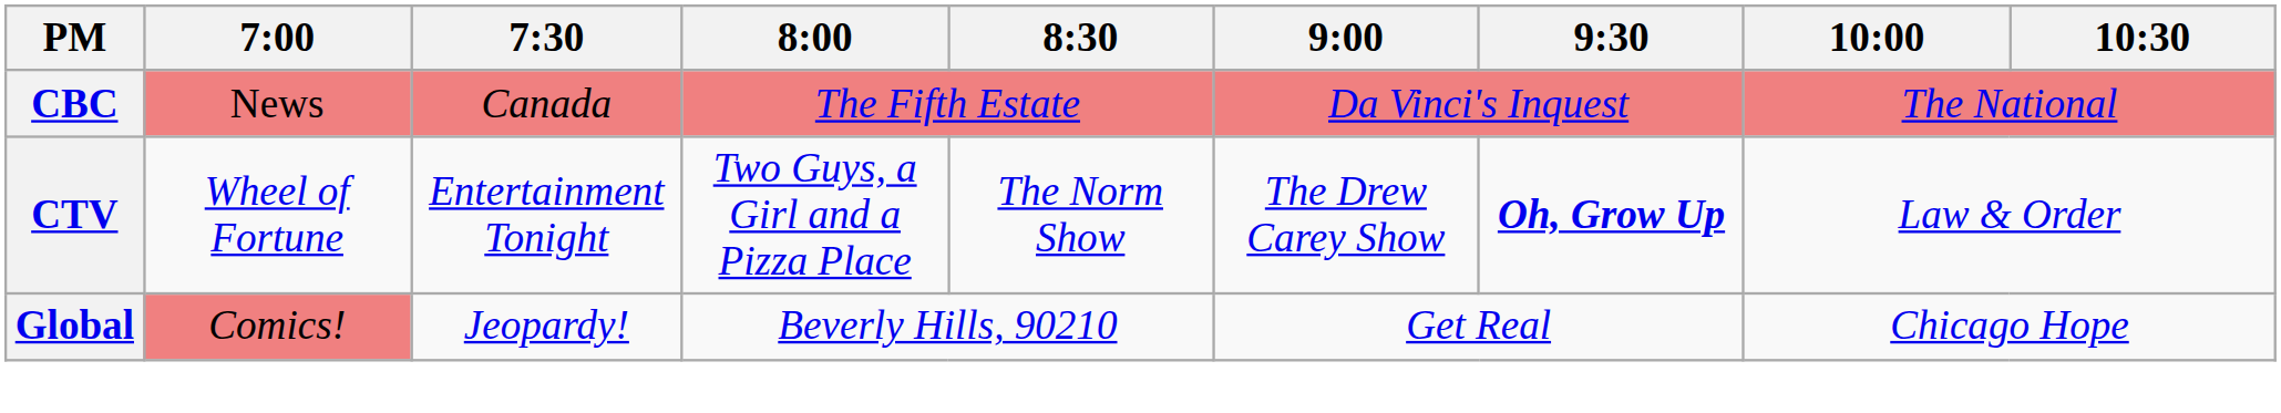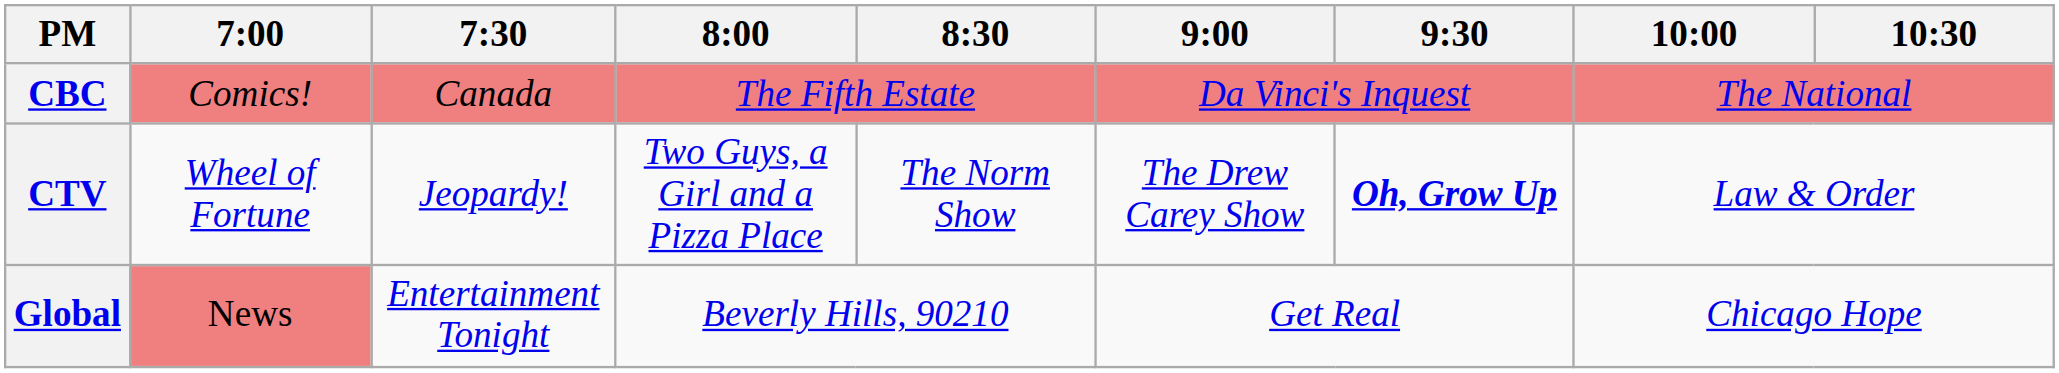 <table class="wikitable" width="100%">
 <tr>
 <th width="4%">PM</th>
 <th width="12%">7:00</th>
 <th width="12%">7:30</th>
 <th width="12%">8:00</th>
 <th width="12%">8:30</th>
 <th width="12%">9:00</th>
 <th width="12%">9:30</th>
 <th width="12%">10:00</th>
 <th width="12%">10:30</th>
 </tr>
 <tr align="center">
 <th><a href='#'>CBC</a></th>
-<td colspan="1" align="center" bgcolor="#F08080">News</td>
+<td colspan="1" align="center" bgcolor="#F08080"><em>Comics!</em></td>
 <td colspan="1" align="center" bgcolor="#F08080"><em>Canada</em></td>
 <td colspan="2" align="center" bgcolor="#F08080"><em><a href='#'>The Fifth Estate</a></em></td>
 <td colspan="2" align="center" bgcolor="#F08080"><em><a href='#'>Da Vinci's Inquest</a></em></td>
 <td colspan="2" align="center" bgcolor="#F08080"><em><a href='#'>The National</a></em></td>
 </tr>
 <tr align="center">
 <th><a href='#'>CTV</a></th>
 <td colspan="1" align="center"><em><a href='#'>Wheel of Fortune</a></em></td>
-<td colspan="1" align="center"><em><a href='#'>Entertainment Tonight</a></em></td>
+<td colspan="1" align="center"><em><a href='#'>Jeopardy!</a></em></td>
 <td colspan="1" align="center"><em><a href='#'>Two Guys, a Girl and a Pizza Place</a></em></td>
 <td colspan="1" align="center"><em><a href='#'>The Norm Show</a></em></td>
 <td colspan="1" align="center"><em><a href='#'>The Drew Carey Show</a></em></td>
 <td colspan="1" align="center"><strong><em><a href='#'>Oh, Grow Up</a></em></strong></td>
 <td colspan="2" align="center"><em><a href='#'>Law & Order</a></em></td>
 </tr>
 <tr align="center">
 <th><a href='#'>Global</a></th>
-<td colspan="1" align="center" bgcolor="#F08080"><em>Comics!</em></td>
-<td colspan="1" align="center"><em><a href='#'>Jeopardy!</a></em></td>
+<td colspan="1" align="center" bgcolor="#F08080">News</td>
+<td colspan="1" align="center"><em><a href='#'>Entertainment Tonight</a></em></td>
 <td colspan="2" align="center"><em><a href='#'>Beverly Hills, 90210</a></em></td>
 <td colspan="2" align="center"><em><a href='#'>Get Real</a></em></td>
 <td colspan="2" align="center"><em><a href='#'>Chicago Hope</a></em></td>
 </tr>
 </table>
